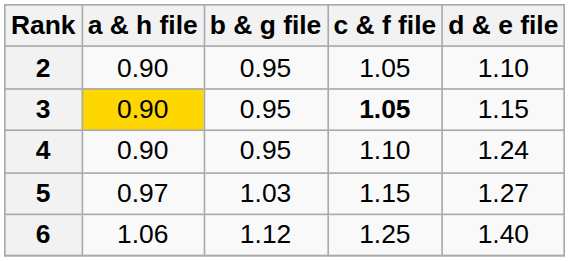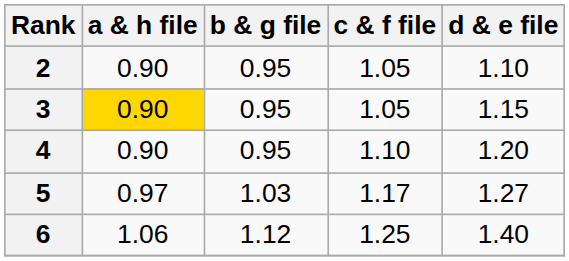 <table class="wikitable" style="text-align:center;">
 <tr>
 <th>Rank</th>
 <th>a & h file</th>
 <th>b & g file</th>
 <th>c & f file</th>
 <th>d & e file</th>
 </tr>
 <tr>
 <th>2</th>
 <td>0.90</td>
 <td>0.95</td>
 <td>1.05</td>
 <td>1.10</td>
 </tr>
 <tr>
 <th>3</th>
 <td style="background: gold;">0.90</td>
 <td>0.95</td>
-<td><strong>1.05</strong></td>
+<td>1.05</td>
 <td>1.15</td>
 </tr>
 <tr>
 <th>4</th>
 <td>0.90</td>
 <td>0.95</td>
 <td>1.10</td>
-<td>1.24</td>
+<td>1.20</td>
 </tr>
 <tr>
 <th>5</th>
 <td>0.97</td>
 <td>1.03</td>
-<td>1.15</td>
+<td>1.17</td>
 <td>1.27</td>
 </tr>
 <tr>
 <th>6</th>
 <td>1.06</td>
 <td>1.12</td>
 <td>1.25</td>
 <td>1.40</td>
 </tr>
 <tr>
 </tr>
 </table>
